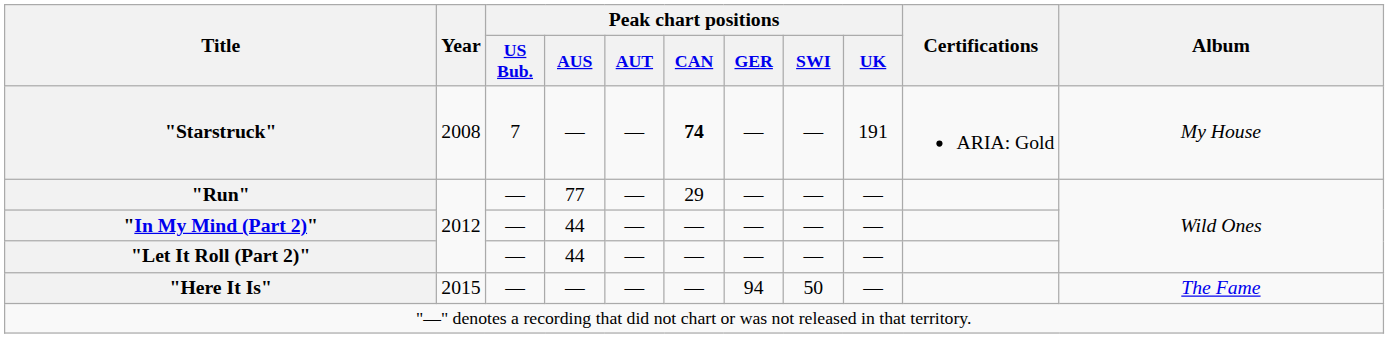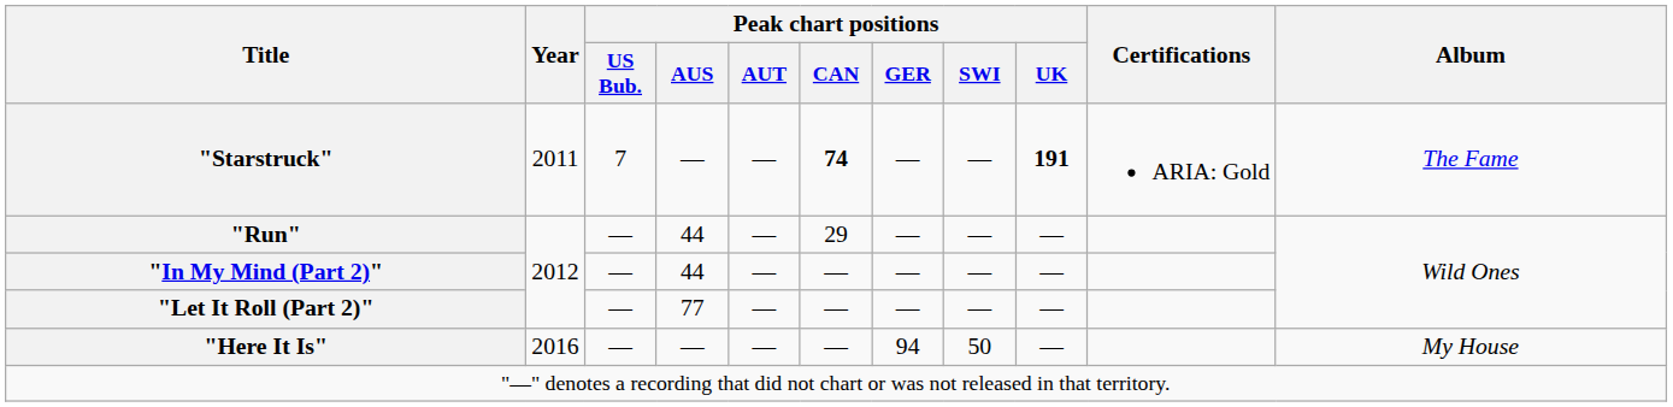 <table class="wikitable plainrowheaders" style="text-align:center;" border="1">
 <tr>
 <th scope="col" rowspan="2" style="width:21.5em;">Title</th>
 <th scope="col" rowspan="2">Year</th>
 <th scope="col" colspan="7">Peak chart positions</th>
 <th scope="col" rowspan="2">Certifications</th>
 <th scope="col" rowspan="2" style="width:16em;">Album</th>
 </tr>
 <tr>
 <th scope="col" style="width:2.9em;font-size:90%;"><a href='#'>US Bub.</a><br></th>
 <th scope="col" style="width:2.9em;font-size:90%;"><a href='#'>AUS</a><br></th>
 <th scope="col" style="width:2.9em;font-size:90%;"><a href='#'>AUT</a></th>
 <th scope="col" style="width:2.9em;font-size:90%;"><a href='#'>CAN</a><br></th>
 <th scope="col" style="width:2.9em;font-size:90%;"><a href='#'>GER</a></th>
 <th scope="col" style="width:2.9em;font-size:90%;"><a href='#'>SWI</a></th>
 <th scope="col" style="width:2.9em;font-size:90%;"><a href='#'>UK</a><br></th>
 </tr>
 <tr>
 <th scope="row">"Starstruck"<br></th>
-<td>2008</td>
+<td>2011</td>
 <td>7</td>
 <td>—</td>
 <td>—</td>
 <td><strong>74</strong></td>
 <td>—</td>
 <td>—</td>
-<td>191</td>
+<td><strong>191</strong></td>
 <td><br><ul><li>ARIA: Gold</li></ul></td>
-<td><em>My House</em></td>
+<td><em><a href='#'>The Fame</a></em></td>
 </tr>
 <tr>
 <th scope="row">"Run"<br></th>
 <td rowspan="3">2012</td>
 <td>—</td>
-<td>77</td>
+<td>44</td>
 <td>—</td>
 <td>29</td>
 <td>—</td>
 <td>—</td>
 <td>—</td>
 <td></td>
 <td rowspan="3"><em>Wild Ones</em></td>
 </tr>
 <tr>
 <th scope="row">"<a href='#'>In My Mind (Part 2)</a>"<br></th>
 <td>—</td>
 <td>44</td>
 <td>—</td>
 <td>—</td>
 <td>—</td>
 <td>—</td>
 <td>—</td>
 <td></td>
 </tr>
 <tr>
 <th scope="row">"Let It Roll (Part 2)"<br></th>
 <td>—</td>
-<td>44</td>
+<td>77</td>
 <td>—</td>
 <td>—</td>
 <td>—</td>
 <td>—</td>
 <td>—</td>
 <td></td>
 </tr>
 <tr>
 <th scope="row">"Here It Is"<br></th>
-<td>2015</td>
+<td>2016</td>
 <td>—</td>
 <td>—</td>
 <td>—</td>
 <td>—</td>
 <td>94</td>
 <td>50</td>
 <td>—</td>
 <td></td>
-<td><em><a href='#'>The Fame</a></em></td>
+<td><em>My House</em></td>
 </tr>
 <tr>
 <td colspan="11" style="font-size:90%">"—" denotes a recording that did not chart or was not released in that territory.</td>
 </tr>
 </table>
